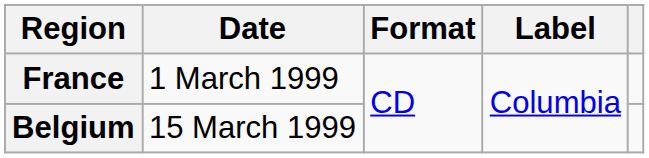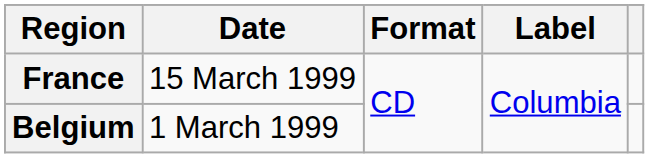 <table class="wikitable plainrowheaders">
 <tr>
 <th scope="col">Region</th>
 <th scope="col">Date</th>
 <th scope="col">Format</th>
 <th scope="col">Label</th>
 <th scope="col"></th>
 </tr>
 <tr>
 <th scope="row">France</th>
-<td>1 March 1999</td>
+<td>15 March 1999</td>
 <td rowspan="2"><a href='#'>CD</a></td>
 <td rowspan="2"><a href='#'>Columbia</a></td>
 <td align="center"></td>
 </tr>
 <tr>
 <th scope="row">Belgium</th>
-<td>15 March 1999</td>
+<td>1 March 1999</td>
 <td align="center"></td>
 </tr>
 </table>
